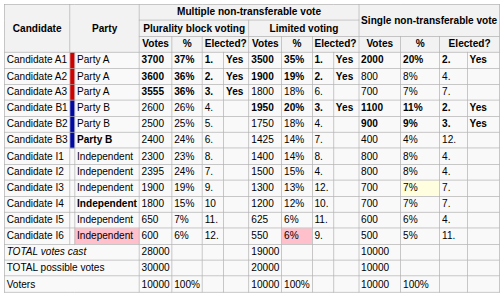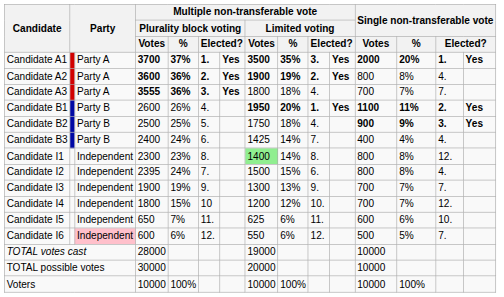 <table class="wikitable">
 <tr>
 <th rowspan="3">Candidate</th>
 <th colspan="2" rowspan="3">Party</th>
 <th colspan="8">Multiple non-transferable vote</th>
 <th colspan="4" rowspan="2">Single non-transferable vote</th>
 </tr>
 <tr>
 <th colspan="4">Plurality block voting</th>
 <th colspan="4">Limited voting</th>
 </tr>
 <tr>
 <th>Votes</th>
 <th>%</th>
 <th colspan="2">Elected?</th>
 <th>Votes</th>
 <th>%</th>
 <th colspan="2">Elected?</th>
 <th>Votes</th>
 <th>%</th>
 <th colspan="2">Elected?</th>
 </tr>
 <tr>
 <td>Candidate A1</td>
 <td style="background:#D10000"></td>
 <td>Party A</td>
 <td><strong>3700</strong></td>
 <td><strong>37%</strong></td>
 <td><strong>1.</strong></td>
 <td><strong>Yes</strong></td>
 <td><strong>3500</strong></td>
 <td><strong>35%</strong></td>
-<td><strong>1.</strong></td>
+<td><strong>3.</strong></td>
 <td><strong>Yes</strong></td>
 <td><strong>2000</strong></td>
 <td><strong>20%</strong></td>
-<td><strong>2.</strong></td>
+<td><strong>1.</strong></td>
 <td><strong>Yes</strong></td>
 </tr>
 <tr>
 <td>Candidate A2</td>
 <td style="background:#D10000"></td>
 <td>Party A</td>
 <td><strong>3600</strong></td>
 <td><strong>36%</strong></td>
 <td><strong>2.</strong></td>
 <td><strong>Yes</strong></td>
 <td><strong>1900</strong></td>
 <td><strong>19%</strong></td>
 <td><strong>2.</strong></td>
 <td><strong>Yes</strong></td>
 <td>800</td>
 <td>8%</td>
 <td>4.</td>
 <td></td>
 </tr>
 <tr>
 <td>Candidate A3</td>
 <td style="background:#D10000"></td>
 <td>Party A</td>
 <td><strong>3555</strong></td>
 <td><strong>36%</strong></td>
 <td><strong>3.</strong></td>
 <td><strong>Yes</strong></td>
 <td>1800</td>
 <td>18%</td>
-<td>6.</td>
+<td>4.</td>
 <td></td>
 <td>700</td>
 <td>7%</td>
 <td>7.</td>
 <td></td>
 </tr>
 <tr>
 <td>Candidate B1</td>
 <td style="background:#0008A5"></td>
 <td>Party B</td>
 <td>2600</td>
 <td>26%</td>
 <td>4.</td>
 <td></td>
 <td><strong>1950</strong></td>
 <td><strong>20%</strong></td>
-<td><strong>3.</strong></td>
+<td><strong>1.</strong></td>
 <td><strong>Yes</strong></td>
 <td><strong>1100</strong></td>
 <td><strong>11%</strong></td>
 <td><strong>2.</strong></td>
 <td><strong>Yes</strong></td>
 </tr>
 <tr>
 <td>Candidate B2</td>
 <td style="background:#0008A5"></td>
 <td>Party B</td>
 <td>2500</td>
 <td>25%</td>
 <td>5.</td>
 <td></td>
 <td>1750</td>
 <td>18%</td>
 <td>4.</td>
 <td></td>
 <td><strong>900</strong></td>
 <td><strong>9%</strong></td>
 <td><strong>3.</strong></td>
 <td><strong>Yes</strong></td>
 </tr>
 <tr>
 <td>Candidate B3</td>
 <td style="background:#0008A5"></td>
-<td><strong>Party B</strong></td>
+<td>Party B</td>
 <td>2400</td>
 <td>24%</td>
 <td>6.</td>
 <td></td>
 <td>1425</td>
 <td>14%</td>
 <td>7.</td>
 <td></td>
 <td>400</td>
 <td>4%</td>
-<td>12.</td>
+<td>4.</td>
 <td></td>
 </tr>
 <tr>
 <td>Candidate I1</td>
 <td></td>
 <td>Independent</td>
 <td>2300</td>
 <td>23%</td>
 <td>8.</td>
 <td></td>
-<td>1400</td>
+<td style="background: lightgreen;">1400</td>
 <td>14%</td>
 <td>8.</td>
 <td></td>
 <td>800</td>
 <td>8%</td>
-<td>4.</td>
+<td>12.</td>
 <td></td>
 </tr>
 <tr>
 <td>Candidate I2</td>
 <td></td>
 <td>Independent</td>
 <td>2395</td>
 <td>24%</td>
 <td>7.</td>
 <td></td>
 <td>1500</td>
 <td>15%</td>
-<td>4.</td>
+<td>6.</td>
 <td></td>
 <td>800</td>
 <td>8%</td>
 <td>4.</td>
 <td></td>
 </tr>
 <tr>
 <td>Candidate I3</td>
 <td></td>
 <td>Independent</td>
 <td>1900</td>
 <td>19%</td>
 <td>9.</td>
 <td></td>
 <td>1300</td>
 <td>13%</td>
-<td>12.</td>
+<td>9.</td>
 <td></td>
 <td>700</td>
-<td style="background: lightyellow;">7%</td>
+<td>7%</td>
 <td>7.</td>
 <td></td>
 </tr>
 <tr>
 <td>Candidate I4</td>
 <td></td>
-<td><strong>Independent</strong></td>
+<td>Independent</td>
 <td>1800</td>
 <td>15%</td>
 <td>10</td>
 <td></td>
 <td>1200</td>
 <td>12%</td>
 <td>10.</td>
 <td></td>
 <td>700</td>
 <td>7%</td>
-<td>7.</td>
+<td>12.</td>
 <td></td>
 </tr>
 <tr>
 <td>Candidate I5</td>
 <td></td>
 <td>Independent</td>
 <td>650</td>
 <td>7%</td>
 <td>11.</td>
 <td></td>
 <td>625</td>
 <td>6%</td>
 <td>11.</td>
 <td></td>
 <td>600</td>
 <td>6%</td>
-<td>4.</td>
+<td>10.</td>
 <td></td>
 </tr>
 <tr>
 <td>Candidate I6</td>
 <td></td>
 <td style="background: pink;">Independent</td>
 <td>600</td>
 <td>6%</td>
 <td>12.</td>
 <td></td>
 <td>550</td>
-<td style="background: pink;">6%</td>
-<td>9.</td>
+<td>6%</td>
+<td>12.</td>
 <td></td>
 <td>500</td>
 <td>5%</td>
-<td>11.</td>
+<td>7.</td>
 <td></td>
 </tr>
 <tr>
 <td colspan="3"><em>TOTAL votes cast</em></td>
 <td>28000</td>
 <td></td>
 <td></td>
 <td></td>
 <td>19000</td>
 <td></td>
 <td></td>
 <td></td>
 <td>10000</td>
 <td></td>
 <td></td>
 <td></td>
 </tr>
 <tr>
 <td colspan="3">TOTAL possible votes</td>
 <td>30000</td>
 <td></td>
 <td></td>
 <td></td>
 <td>20000</td>
 <td></td>
 <td></td>
 <td></td>
 <td>10000</td>
 <td></td>
 <td></td>
 <td></td>
 </tr>
 <tr>
 <td colspan="3">Voters</td>
 <td>10000</td>
 <td>100%</td>
 <td></td>
 <td></td>
 <td>10000</td>
 <td>100%</td>
 <td></td>
 <td></td>
 <td>10000</td>
 <td>100%</td>
 <td></td>
 <td></td>
 </tr>
 </table>
